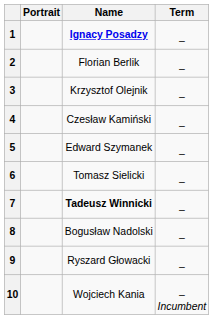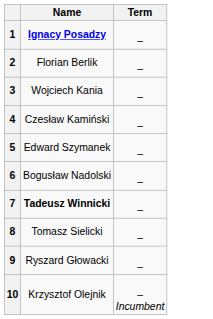 <table class="wikitable sortable" style=text-align:center;>
 <tr>
 <th scope=col></th>
-<th scope=col class=unsortable>Portrait</th>
 <th scope=col>Name<br></th>
 <th scope=col class=unsortable>Term</th>
 </tr>
 <tr>
 <th scope=row>1</th>
-<td></td>
 <td data-sort-value="Posadzy, Ignacy"><strong><a href='#'>Ignacy Posadzy</a></strong><br></td>
 <td><br>–<br></td>
 </tr>
 <tr>
 <th>2</th>
-<td></td>
 <td>Florian Berlik<br></td>
 <td><br>–<br></td>
 </tr>
 <tr>
 <th>3</th>
-<td></td>
-<td>Krzysztof Olejnik<br></td>
+<td>Wojciech Kania<br></td>
 <td><br>–<br></td>
 </tr>
 <tr>
 <th>4</th>
-<td></td>
 <td>Czesław Kamiński<br></td>
 <td><br>–<br></td>
 </tr>
 <tr>
 <th>5</th>
-<td></td>
 <td>Edward Szymanek<br></td>
 <td><br>–<br></td>
 </tr>
 <tr>
 <th>6</th>
-<td></td>
-<td>Tomasz Sielicki<br></td>
+<td>Bogusław Nadolski<br></td>
 <td><br>–<br></td>
 </tr>
 <tr>
 <th>7</th>
-<td></td>
 <td><strong>Tadeusz Winnicki<br></strong></td>
 <td><br>–<br></td>
 </tr>
 <tr>
 <th>8</th>
-<td></td>
-<td>Bogusław Nadolski<br></td>
+<td>Tomasz Sielicki<br></td>
 <td><br>–<br></td>
 </tr>
 <tr>
 <th>9</th>
-<td></td>
 <td>Ryszard Głowacki<br></td>
 <td><br>–<br></td>
 </tr>
 <tr>
 <th>10</th>
-<td></td>
-<td>Wojciech Kania<br></td>
+<td>Krzysztof Olejnik<br></td>
 <td><br>–<br><em>Incumbent</em></td>
 </tr>
 </table>
